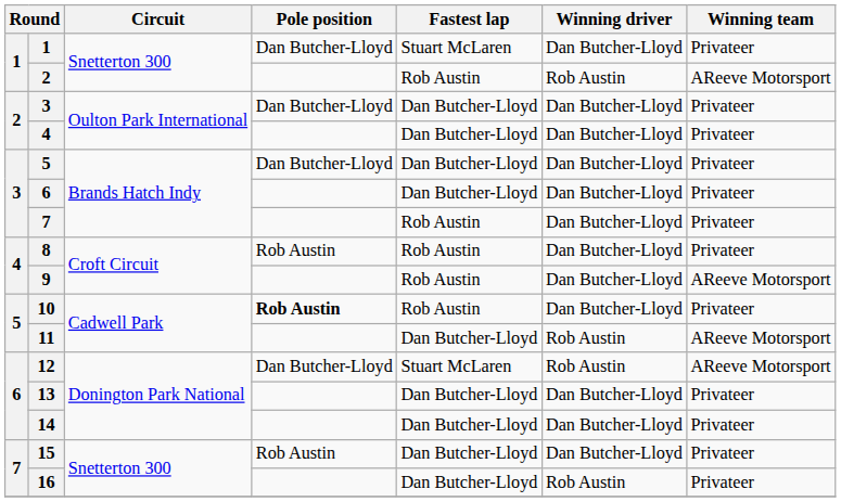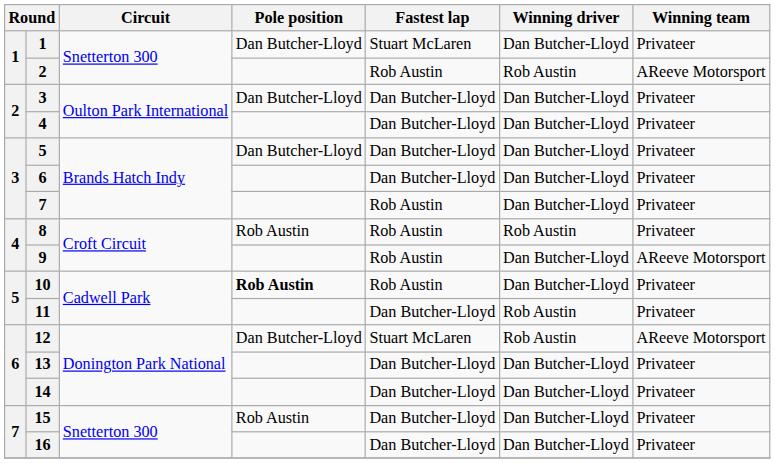 <table class="wikitable" style="font-size: 85%;">
 <tr>
 <th colspan=2>Round</th>
 <th>Circuit</th>
 <th>Pole position</th>
 <th>Fastest lap</th>
 <th>Winning driver</th>
 <th>Winning team</th>
 </tr>
 <tr>
 <th rowspan=2>1</th>
 <th>1</th>
 <td rowspan=2><a href='#'>Snetterton 300</a></td>
 <td> Dan Butcher-Lloyd</td>
 <td> Stuart McLaren</td>
 <td> Dan Butcher-Lloyd</td>
 <td>Privateer</td>
 </tr>
 <tr>
 <th>2</th>
 <td></td>
 <td> Rob Austin</td>
 <td> Rob Austin</td>
 <td>AReeve Motorsport</td>
 </tr>
 <tr>
 <th rowspan=2>2</th>
 <th>3</th>
 <td rowspan=2><a href='#'> Oulton Park International</a></td>
 <td> Dan Butcher-Lloyd</td>
 <td> Dan Butcher-Lloyd</td>
 <td> Dan Butcher-Lloyd</td>
 <td>Privateer</td>
 </tr>
 <tr>
 <th>4</th>
 <td></td>
 <td> Dan Butcher-Lloyd</td>
 <td> Dan Butcher-Lloyd</td>
 <td>Privateer</td>
 </tr>
 <tr>
 <th rowspan=3>3</th>
 <th>5</th>
 <td rowspan=3><a href='#'> Brands Hatch Indy</a></td>
 <td> Dan Butcher-Lloyd</td>
 <td> Dan Butcher-Lloyd</td>
 <td> Dan Butcher-Lloyd</td>
 <td>Privateer</td>
 </tr>
 <tr>
 <th>6</th>
 <td></td>
 <td> Dan Butcher-Lloyd</td>
 <td> Dan Butcher-Lloyd</td>
 <td>Privateer</td>
 </tr>
 <tr>
 <th>7</th>
 <td></td>
 <td> Rob Austin</td>
 <td> Dan Butcher-Lloyd</td>
 <td>Privateer</td>
 </tr>
 <tr>
 <th rowspan=2>4</th>
 <th>8</th>
 <td rowspan=2><a href='#'>Croft Circuit</a></td>
 <td> Rob Austin</td>
 <td> Rob Austin</td>
-<td> Dan Butcher-Lloyd</td>
+<td> Rob Austin</td>
 <td>Privateer</td>
 </tr>
 <tr>
 <th>9</th>
 <td></td>
 <td> Rob Austin</td>
 <td> Dan Butcher-Lloyd</td>
 <td>AReeve Motorsport</td>
 </tr>
 <tr>
 <th rowspan=2>5</th>
 <th>10</th>
 <td rowspan=2><a href='#'>Cadwell Park</a></td>
 <td><strong> Rob Austin</strong></td>
 <td> Rob Austin</td>
 <td> Dan Butcher-Lloyd</td>
 <td>Privateer</td>
 </tr>
 <tr>
 <th>11</th>
 <td></td>
 <td> Dan Butcher-Lloyd</td>
 <td> Rob Austin</td>
-<td>AReeve Motorsport</td>
+<td>Privateer</td>
 </tr>
 <tr>
 <th rowspan=3>6</th>
 <th>12</th>
 <td rowspan=3><a href='#'> Donington Park National</a></td>
 <td> Dan Butcher-Lloyd</td>
 <td> Stuart McLaren</td>
 <td> Rob Austin</td>
 <td>AReeve Motorsport</td>
 </tr>
 <tr>
 <th>13</th>
 <td></td>
 <td> Dan Butcher-Lloyd</td>
 <td> Dan Butcher-Lloyd</td>
 <td>Privateer</td>
 </tr>
 <tr>
 <th>14</th>
 <td></td>
 <td> Dan Butcher-Lloyd</td>
 <td> Dan Butcher-Lloyd</td>
 <td>Privateer</td>
 </tr>
 <tr>
 <th rowspan=2>7</th>
 <th>15</th>
 <td rowspan=2><a href='#'>Snetterton 300</a></td>
 <td> Rob Austin</td>
 <td> Dan Butcher-Lloyd</td>
 <td> Dan Butcher-Lloyd</td>
 <td>Privateer</td>
 </tr>
 <tr>
 <th>16</th>
 <td></td>
 <td> Dan Butcher-Lloyd</td>
-<td> Rob Austin</td>
+<td> Dan Butcher-Lloyd</td>
 <td>Privateer</td>
 </tr>
 <tr>
 </tr>
 </table>
